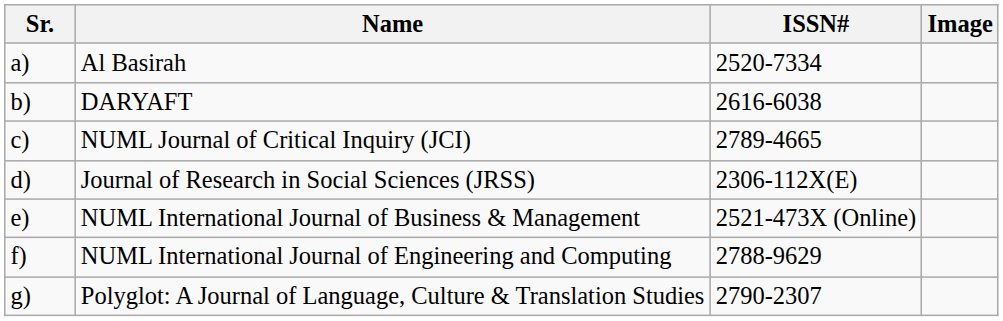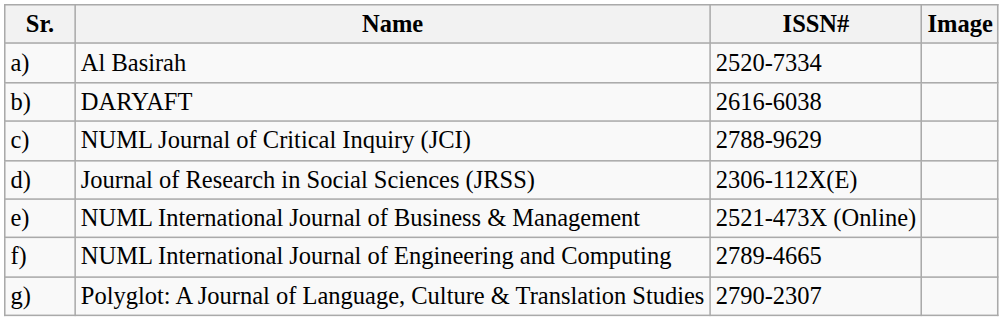 <table class="wikitable">
 <tr>
 <th>Sr.</th>
 <th>Name</th>
 <th>ISSN#</th>
 <th>Image</th>
 </tr>
 <tr>
 <td>a)      </td>
 <td>Al Basirah</td>
 <td>2520-7334</td>
 <td></td>
 </tr>
 <tr>
 <td>b)     </td>
 <td>DARYAFT</td>
 <td>2616-6038</td>
 <td></td>
 </tr>
 <tr>
 <td>c)      </td>
 <td>NUML Journal of Critical Inquiry (JCI)</td>
-<td>2789-4665</td>
+<td>2788-9629</td>
 <td></td>
 </tr>
 <tr>
 <td>d)     </td>
 <td>Journal of Research in Social Sciences  (JRSS)</td>
 <td>2306-112X(E)</td>
 <td></td>
 </tr>
 <tr>
 <td>e)     </td>
 <td>NUML International Journal of Business  & Management</td>
 <td>2521-473X (Online)</td>
 <td></td>
 </tr>
 <tr>
 <td>f)       </td>
 <td>NUML International Journal of  Engineering and Computing</td>
-<td>2788-9629</td>
+<td>2789-4665</td>
 <td></td>
 </tr>
 <tr>
 <td>g)     </td>
 <td>Polyglot: A Journal of Language, Culture  & Translation Studies</td>
 <td>2790-2307</td>
 <td></td>
 </tr>
 </table>
